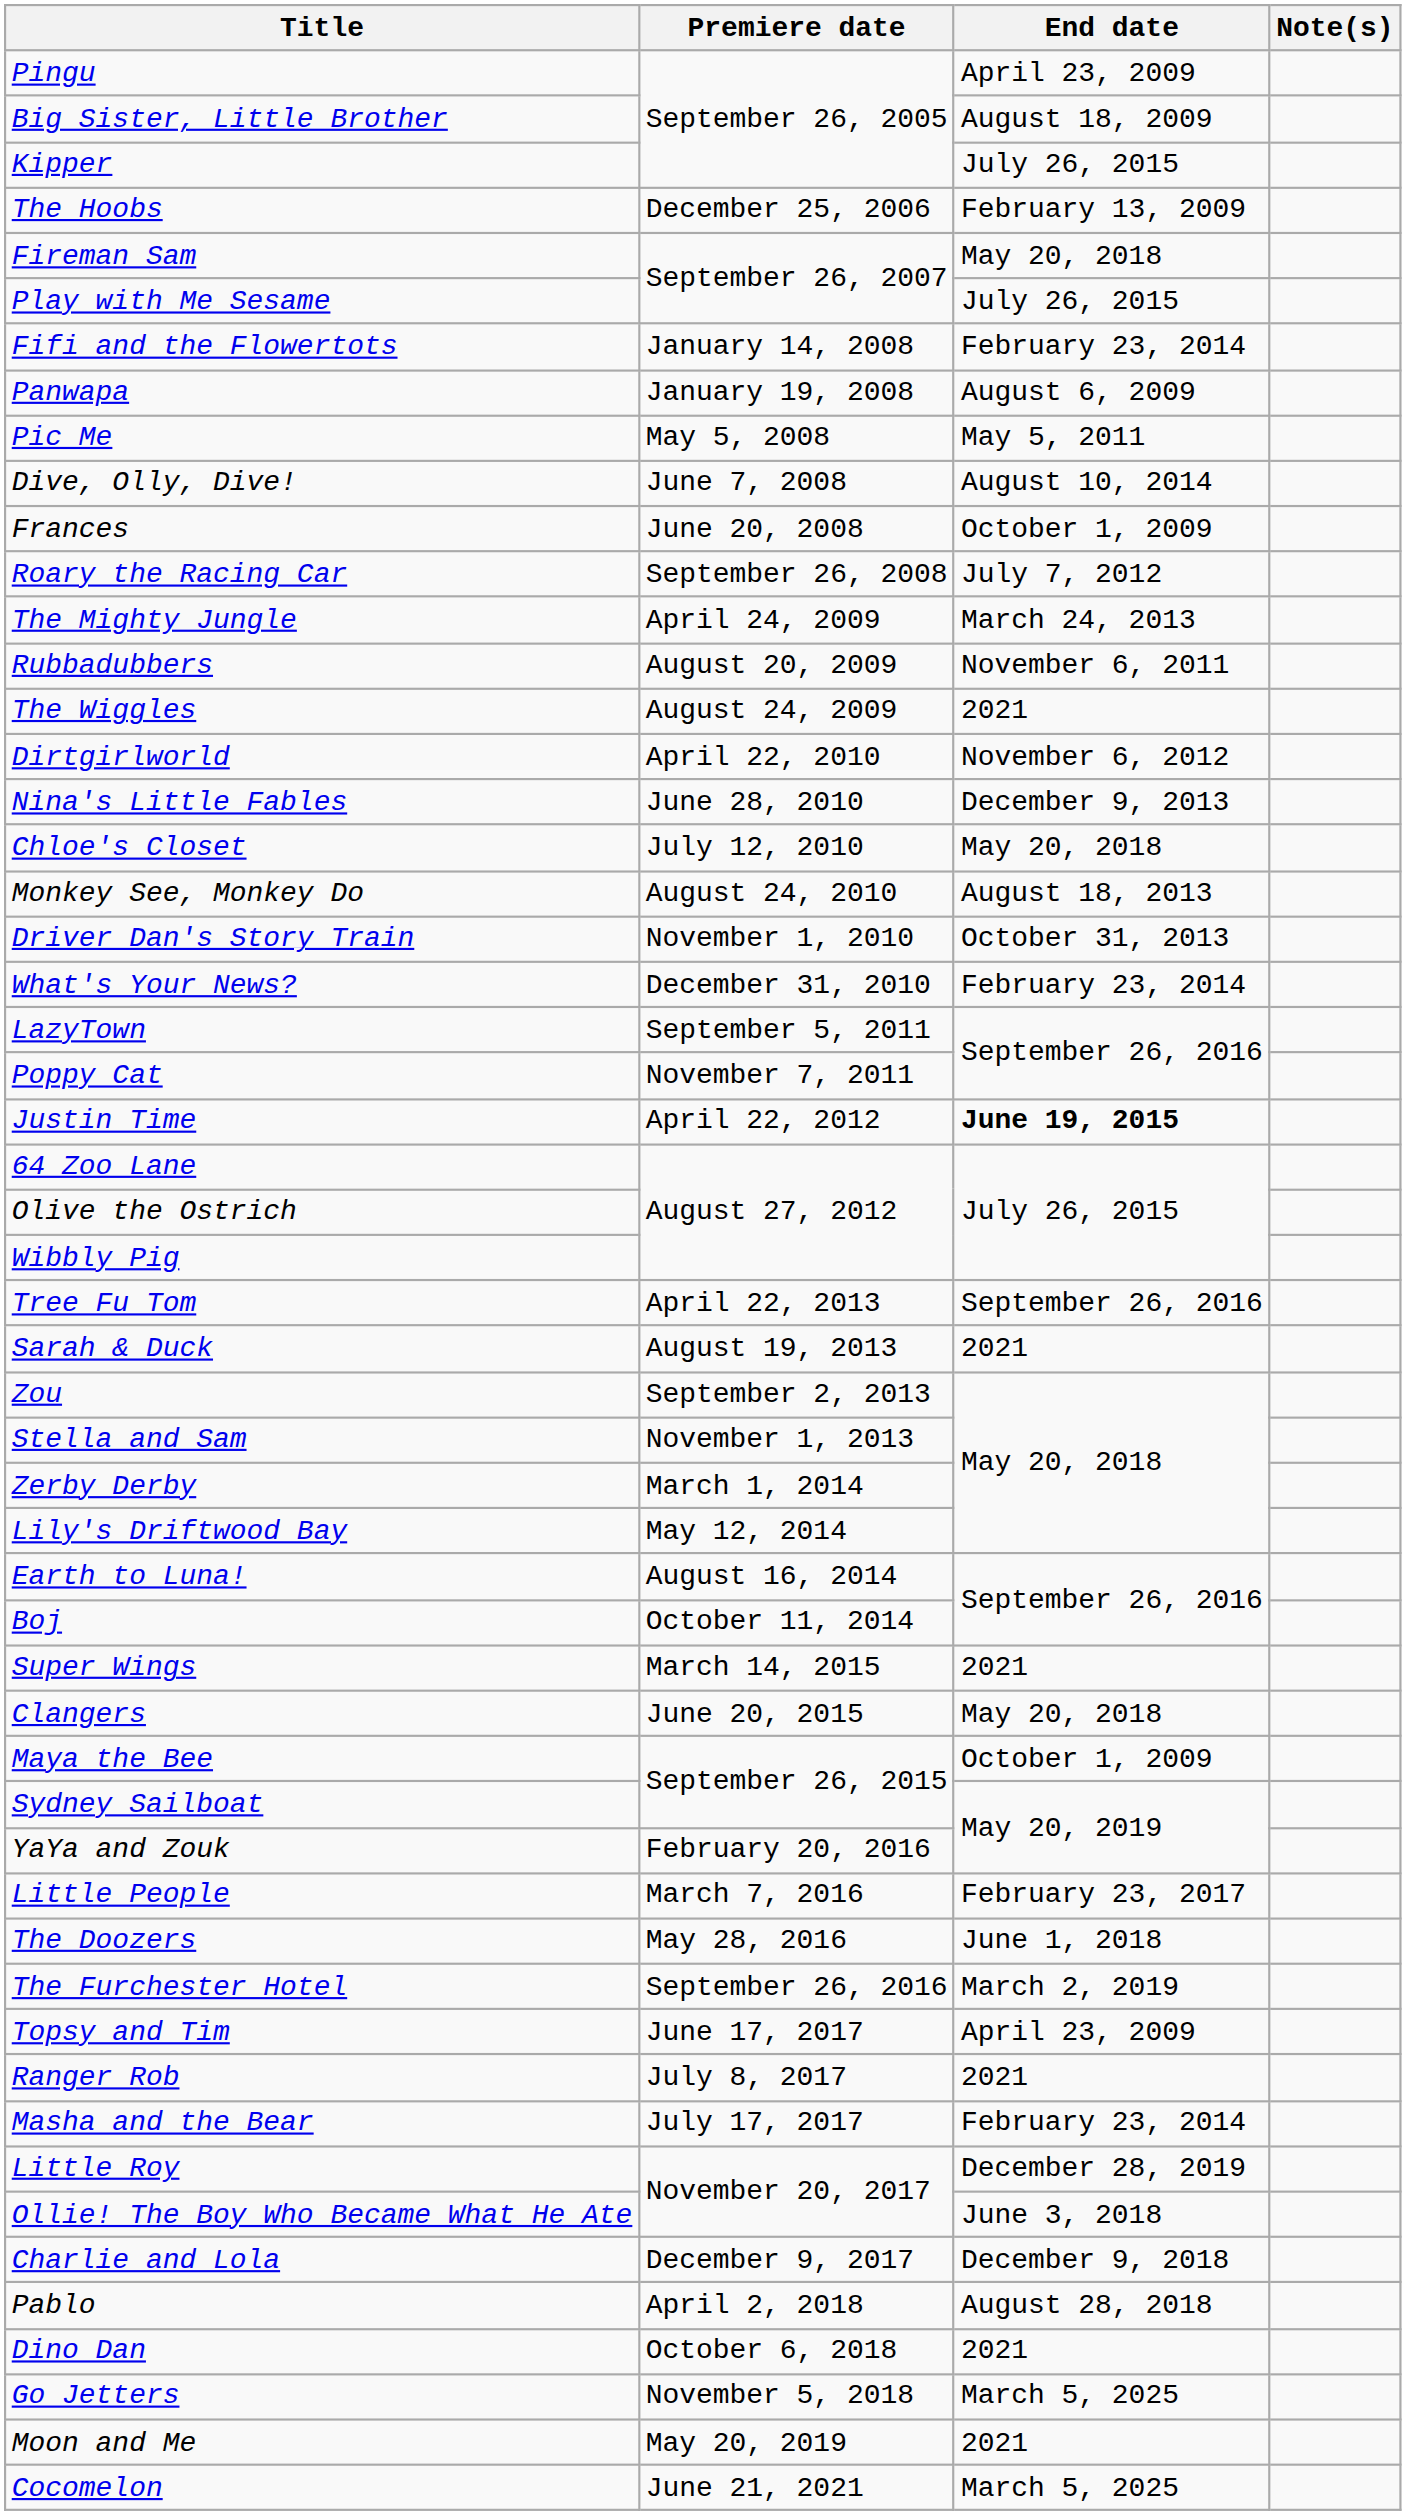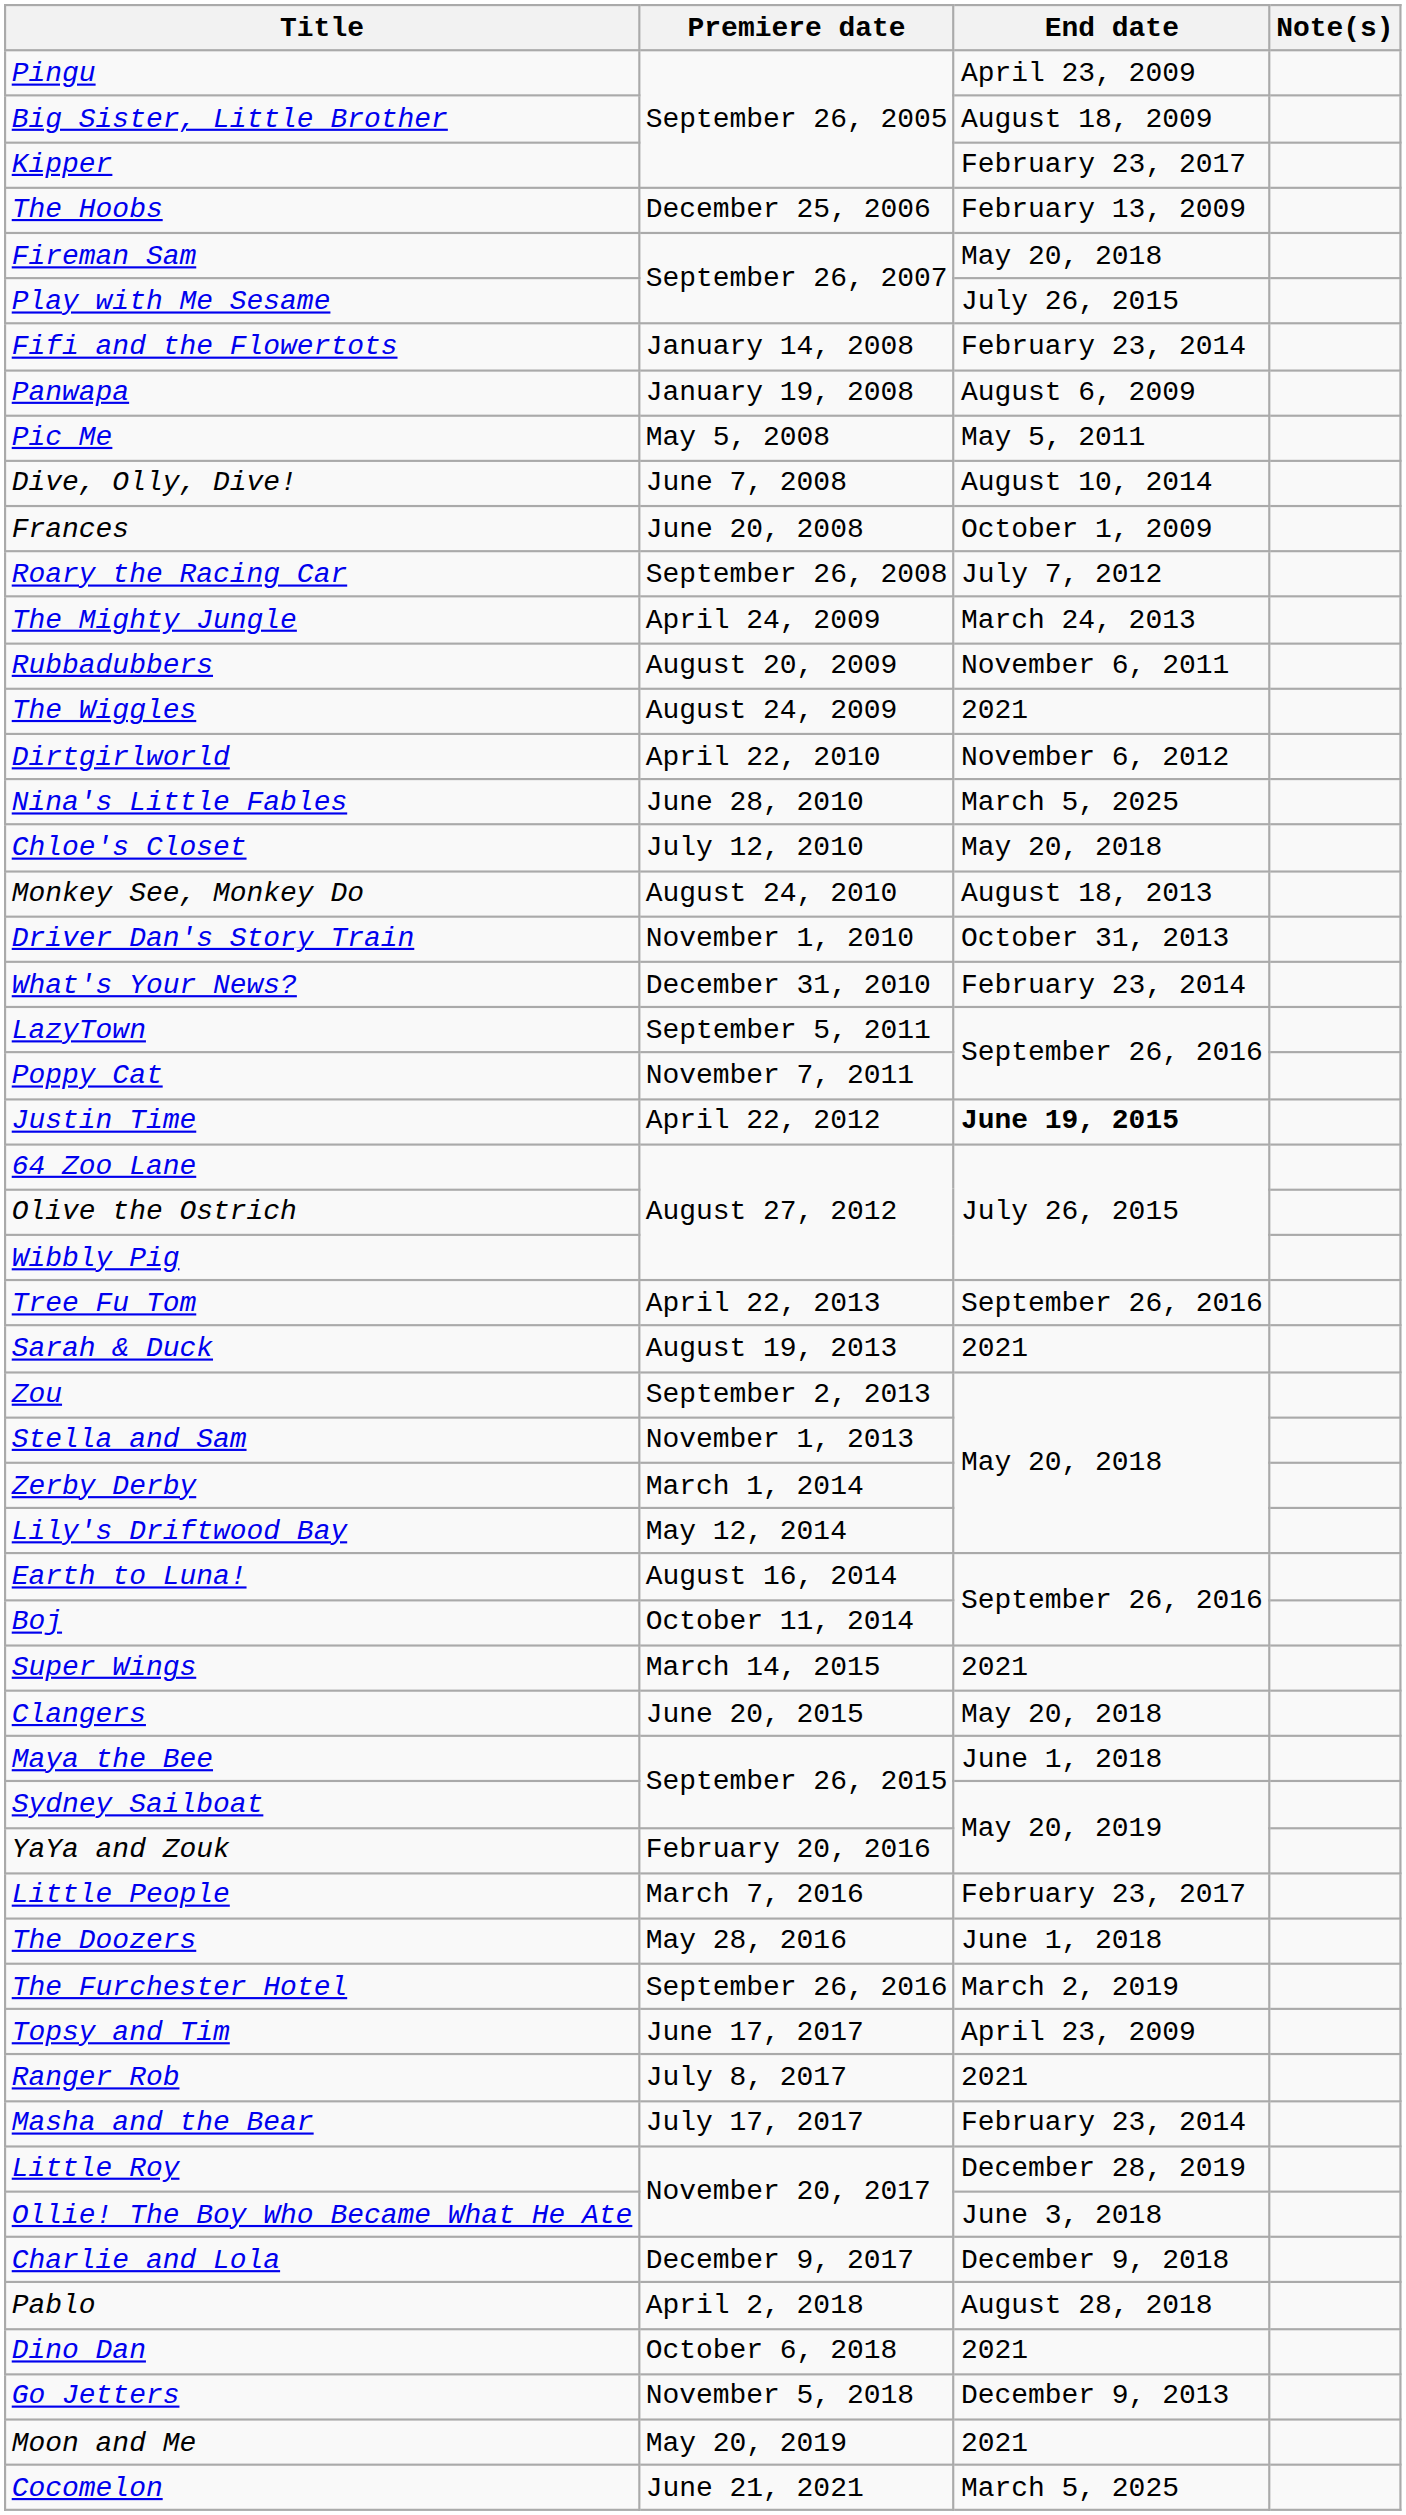 <table class="wikitable sortable">
 <tr>
 <th>Title</th>
 <th>Premiere date</th>
 <th>End date</th>
 <th>Note(s)</th>
 </tr>
 <tr>
 <td><em><a href='#'>Pingu</a></em></td>
 <td rowspan=3>September 26, 2005</td>
 <td>April 23, 2009</td>
 <td></td>
 </tr>
 <tr>
 <td><em><a href='#'>Big Sister, Little Brother</a></em></td>
 <td>August 18, 2009</td>
 <td></td>
 </tr>
 <tr>
 <td><em><a href='#'>Kipper</a></em></td>
-<td>July 26, 2015</td>
+<td>February 23, 2017</td>
 <td></td>
 </tr>
 <tr>
 <td><em><a href='#'>The Hoobs</a></em></td>
 <td>December 25, 2006</td>
 <td>February 13, 2009</td>
 <td></td>
 </tr>
 <tr>
 <td><em><a href='#'>Fireman Sam</a></em></td>
 <td rowspan=2>September 26, 2007</td>
 <td>May 20, 2018</td>
 <td></td>
 </tr>
 <tr>
 <td><em><a href='#'>Play with Me Sesame</a></em></td>
 <td>July 26, 2015</td>
 <td></td>
 </tr>
 <tr>
 <td><em><a href='#'>Fifi and the Flowertots</a></em></td>
 <td>January 14, 2008</td>
 <td>February 23, 2014</td>
 <td></td>
 </tr>
 <tr>
 <td><em><a href='#'>Panwapa</a></em></td>
 <td>January 19, 2008</td>
 <td>August 6, 2009</td>
 <td></td>
 </tr>
 <tr>
 <td><em><a href='#'>Pic Me</a></em></td>
 <td>May 5, 2008</td>
 <td>May 5, 2011</td>
 <td></td>
 </tr>
 <tr>
 <td><em>Dive, Olly, Dive!</em></td>
 <td>June 7, 2008</td>
 <td>August 10, 2014</td>
 <td></td>
 </tr>
 <tr>
 <td><em>Frances</em></td>
 <td>June 20, 2008</td>
 <td>October 1, 2009</td>
 <td></td>
 </tr>
 <tr>
 <td><em><a href='#'>Roary the Racing Car</a></em></td>
 <td>September 26, 2008</td>
 <td>July 7, 2012</td>
 <td></td>
 </tr>
 <tr>
 <td><em><a href='#'>The Mighty Jungle</a></em></td>
 <td>April 24, 2009</td>
 <td>March 24, 2013</td>
 <td></td>
 </tr>
 <tr>
 <td><em><a href='#'>Rubbadubbers</a></em></td>
 <td>August 20, 2009</td>
 <td>November 6, 2011</td>
 <td></td>
 </tr>
 <tr>
 <td><em><a href='#'>The Wiggles</a></em></td>
 <td>August 24, 2009</td>
 <td>2021</td>
 <td></td>
 </tr>
 <tr>
 <td><em><a href='#'>Dirtgirlworld</a></em></td>
 <td>April 22, 2010</td>
 <td>November 6, 2012</td>
 <td></td>
 </tr>
 <tr>
 <td><em><a href='#'>Nina's Little Fables</a></em></td>
 <td>June 28, 2010</td>
-<td>December 9, 2013</td>
+<td>March 5, 2025</td>
 <td></td>
 </tr>
 <tr>
 <td><em><a href='#'>Chloe's Closet</a></em></td>
 <td>July 12, 2010</td>
 <td>May 20, 2018</td>
 <td></td>
 </tr>
 <tr>
 <td><em>Monkey See, Monkey Do</em></td>
 <td>August 24, 2010</td>
 <td>August 18, 2013</td>
 <td></td>
 </tr>
 <tr>
 <td><em><a href='#'>Driver Dan's Story Train</a></em></td>
 <td>November 1, 2010</td>
 <td>October 31, 2013</td>
 <td></td>
 </tr>
 <tr>
 <td><em><a href='#'>What's Your News?</a></em></td>
 <td>December 31, 2010</td>
 <td>February 23, 2014</td>
 <td></td>
 </tr>
 <tr>
 <td><em><a href='#'>LazyTown</a></em></td>
 <td>September 5, 2011</td>
 <td rowspan=2>September 26, 2016</td>
 <td></td>
 </tr>
 <tr>
 <td><em><a href='#'>Poppy Cat</a></em></td>
 <td>November 7, 2011</td>
 <td></td>
 </tr>
 <tr>
 <td><em><a href='#'>Justin Time</a></em></td>
 <td>April 22, 2012</td>
 <td><strong>June 19, 2015</strong></td>
 <td></td>
 </tr>
 <tr>
 <td><em><a href='#'>64 Zoo Lane</a></em></td>
 <td rowspan=3>August 27, 2012</td>
 <td rowspan=3>July 26, 2015</td>
 <td></td>
 </tr>
 <tr>
 <td><em>Olive the Ostrich</em></td>
 <td></td>
 </tr>
 <tr>
 <td><em><a href='#'>Wibbly Pig</a></em></td>
 <td></td>
 </tr>
 <tr>
 <td><em><a href='#'>Tree Fu Tom</a></em></td>
 <td>April 22, 2013</td>
 <td>September 26, 2016</td>
 <td></td>
 </tr>
 <tr>
 <td><em><a href='#'>Sarah & Duck</a></em></td>
 <td>August 19, 2013</td>
 <td>2021</td>
 <td></td>
 </tr>
 <tr>
 <td><em><a href='#'>Zou</a></em></td>
 <td>September 2, 2013</td>
 <td rowspan=4>May 20, 2018</td>
 <td></td>
 </tr>
 <tr>
 <td><em><a href='#'>Stella and Sam</a></em></td>
 <td>November 1, 2013</td>
 <td></td>
 </tr>
 <tr>
 <td><em><a href='#'>Zerby Derby</a></em></td>
 <td>March 1, 2014</td>
 <td></td>
 </tr>
 <tr>
 <td><em><a href='#'>Lily's Driftwood Bay</a></em></td>
 <td>May 12, 2014</td>
 <td></td>
 </tr>
 <tr>
 <td><em><a href='#'>Earth to Luna!</a></em></td>
 <td>August 16, 2014</td>
 <td rowspan=2>September 26, 2016</td>
 <td></td>
 </tr>
 <tr>
 <td><em><a href='#'>Boj</a></em></td>
 <td>October 11, 2014</td>
 <td></td>
 </tr>
 <tr>
 <td><em><a href='#'>Super Wings</a></em></td>
 <td>March 14, 2015</td>
 <td>2021</td>
 <td></td>
 </tr>
 <tr>
 <td><em><a href='#'>Clangers</a></em></td>
 <td>June 20, 2015</td>
 <td>May 20, 2018</td>
 <td></td>
 </tr>
 <tr>
 <td><em><a href='#'>Maya the Bee</a></em></td>
 <td rowspan=2>September 26, 2015</td>
-<td>October 1, 2009</td>
+<td>June 1, 2018</td>
 <td></td>
 </tr>
 <tr>
 <td><em><a href='#'>Sydney Sailboat</a></em></td>
 <td rowspan=2>May 20, 2019</td>
 <td></td>
 </tr>
 <tr>
 <td><em>YaYa and Zouk</em></td>
 <td>February 20, 2016</td>
 <td></td>
 </tr>
 <tr>
 <td><em><a href='#'>Little People</a></em></td>
 <td>March 7, 2016</td>
 <td>February 23, 2017</td>
 <td></td>
 </tr>
 <tr>
 <td><em><a href='#'>The Doozers</a></em></td>
 <td>May 28, 2016</td>
 <td>June 1, 2018</td>
 <td></td>
 </tr>
 <tr>
 <td><em><a href='#'>The Furchester Hotel</a></em></td>
 <td>September 26, 2016</td>
 <td>March 2, 2019</td>
 <td></td>
 </tr>
 <tr>
 <td><em><a href='#'>Topsy and Tim</a></em></td>
 <td>June 17, 2017</td>
 <td>April 23, 2009</td>
 <td></td>
 </tr>
 <tr>
 <td><em><a href='#'>Ranger Rob</a></em></td>
 <td>July 8, 2017</td>
 <td>2021</td>
 <td></td>
 </tr>
 <tr>
 <td><em><a href='#'>Masha and the Bear</a></em></td>
 <td>July 17, 2017</td>
 <td>February 23, 2014</td>
 <td></td>
 </tr>
 <tr>
 <td><em><a href='#'>Little Roy</a></em></td>
 <td rowspan=2>November 20, 2017</td>
 <td>December 28, 2019</td>
 <td></td>
 </tr>
 <tr>
 <td><em><a href='#'>Ollie! The Boy Who Became What He Ate</a></em></td>
 <td>June 3, 2018</td>
 <td></td>
 </tr>
 <tr>
 <td><em><a href='#'>Charlie and Lola</a></em></td>
 <td>December 9, 2017</td>
 <td>December 9, 2018</td>
 <td></td>
 </tr>
 <tr>
 <td><em>Pablo</em></td>
 <td>April 2, 2018</td>
 <td>August 28, 2018</td>
 <td></td>
 </tr>
 <tr>
 <td><em><a href='#'>Dino Dan</a></em></td>
 <td>October 6, 2018</td>
 <td>2021</td>
 <td></td>
 </tr>
 <tr>
 <td><em><a href='#'>Go Jetters</a></em></td>
 <td>November 5, 2018</td>
-<td>March 5, 2025</td>
+<td>December 9, 2013</td>
 <td></td>
 </tr>
 <tr>
 <td><em>Moon and Me</em></td>
 <td>May 20, 2019</td>
 <td>2021</td>
 <td></td>
 </tr>
 <tr>
 <td><em><a href='#'>Cocomelon</a></em></td>
 <td>June 21, 2021</td>
 <td>March 5, 2025</td>
 <td></td>
 </tr>
 </table>
